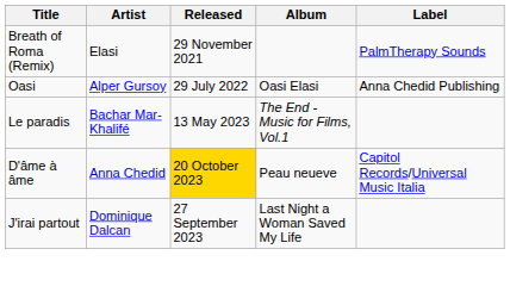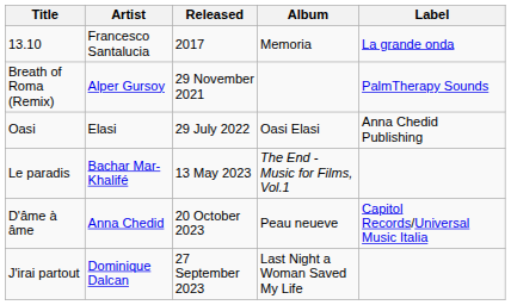 <table class="wikitable">
 <tr>
 <th>Title</th>
 <th>Artist</th>
 <th>Released</th>
 <th>Album</th>
 <th>Label</th>
 </tr>
 <tr>
+<td>13.10</td>
+<td>Francesco Santalucia</td>
+<td>2017</td>
+<td>Memoria</td>
+<td><a href='#'>La grande onda</a></td>
+</tr>
+<tr>
 <td>Breath of Roma (Remix)</td>
-<td>Elasi</td>
+<td><a href='#'>Alper Gursoy</a></td>
 <td>29 November 2021</td>
 <td></td>
 <td><a href='#'>PalmTherapy Sounds</a></td>
 </tr>
 <tr>
 <td>Oasi</td>
-<td><a href='#'>Alper Gursoy</a></td>
+<td>Elasi</td>
 <td>29 July 2022</td>
 <td>Oasi Elasi</td>
 <td>Anna Chedid Publishing</td>
 </tr>
 <tr>
 <td>Le paradis</td>
 <td><a href='#'>Bachar Mar-Khalifé</a></td>
 <td>13 May 2023</td>
 <td><em>The End - Music for Films, Vol.1</em></td>
 <td></td>
 </tr>
 <tr>
 <td>D'âme à âme</td>
 <td><a href='#'>Anna Chedid</a></td>
-<td style="background: gold;">20 October 2023</td>
+<td>20 October 2023</td>
 <td>Peau neueve</td>
 <td><a href='#'>Capitol Records</a>/<a href='#'>Universal Music Italia</a></td>
 </tr>
 <tr>
 <td>J'irai partout</td>
 <td><a href='#'>Dominique Dalcan</a></td>
 <td>27 September 2023</td>
 <td>Last Night a Woman Saved My Life</td>
 <td></td>
 </tr>
 </table>
